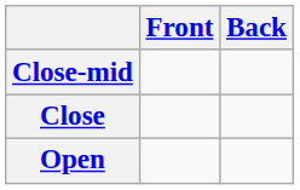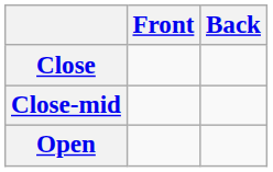 <table class="wikitable" style=text-align:center>
 <tr>
 <th></th>
 <th><a href='#'>Front</a></th>
 <th><a href='#'>Back</a></th>
 </tr>
 <tr>
-<th><a href='#'>Close-mid</a></th>
+<th><a href='#'>Close</a></th>
 <td></td>
 <td></td>
 </tr>
 <tr>
-<th><a href='#'>Close</a></th>
+<th><a href='#'>Close-mid</a></th>
 <td></td>
 <td></td>
 </tr>
 <tr>
 <th><a href='#'>Open</a></th>
 <td></td>
 <td></td>
 </tr>
 </table>
